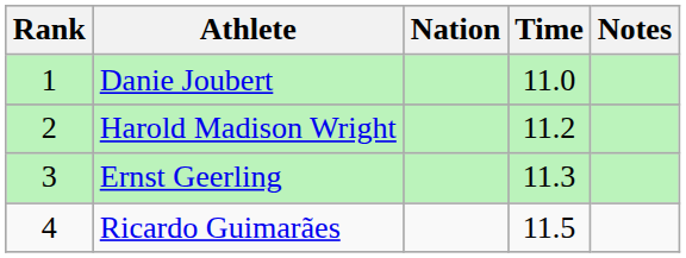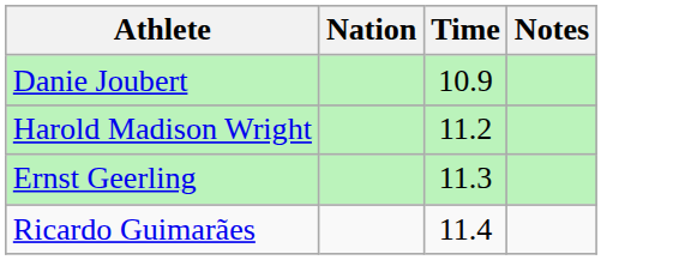 <table class="wikitable sortable" style="text-align:center">
 <tr>
-<th>Rank</th>
 <th>Athlete</th>
 <th>Nation</th>
 <th>Time</th>
 <th>Notes</th>
 </tr>
 <tr bgcolor=bbf3bb>
-<td>1</td>
 <td align=left><a href='#'>Danie Joubert</a></td>
 <td align=left></td>
-<td>11.0</td>
+<td>10.9</td>
 <td></td>
 </tr>
 <tr bgcolor=bbf3bb>
-<td>2</td>
 <td align=left><a href='#'>Harold Madison Wright</a></td>
 <td align=left></td>
 <td>11.2</td>
 <td></td>
 </tr>
 <tr bgcolor=bbf3bb>
-<td>3</td>
 <td align=left><a href='#'>Ernst Geerling</a></td>
 <td align=left></td>
 <td>11.3</td>
 <td></td>
 </tr>
 <tr>
-<td>4</td>
 <td align=left><a href='#'>Ricardo Guimarães</a></td>
 <td align=left></td>
-<td>11.5</td>
+<td>11.4</td>
 <td></td>
 </tr>
 </table>
